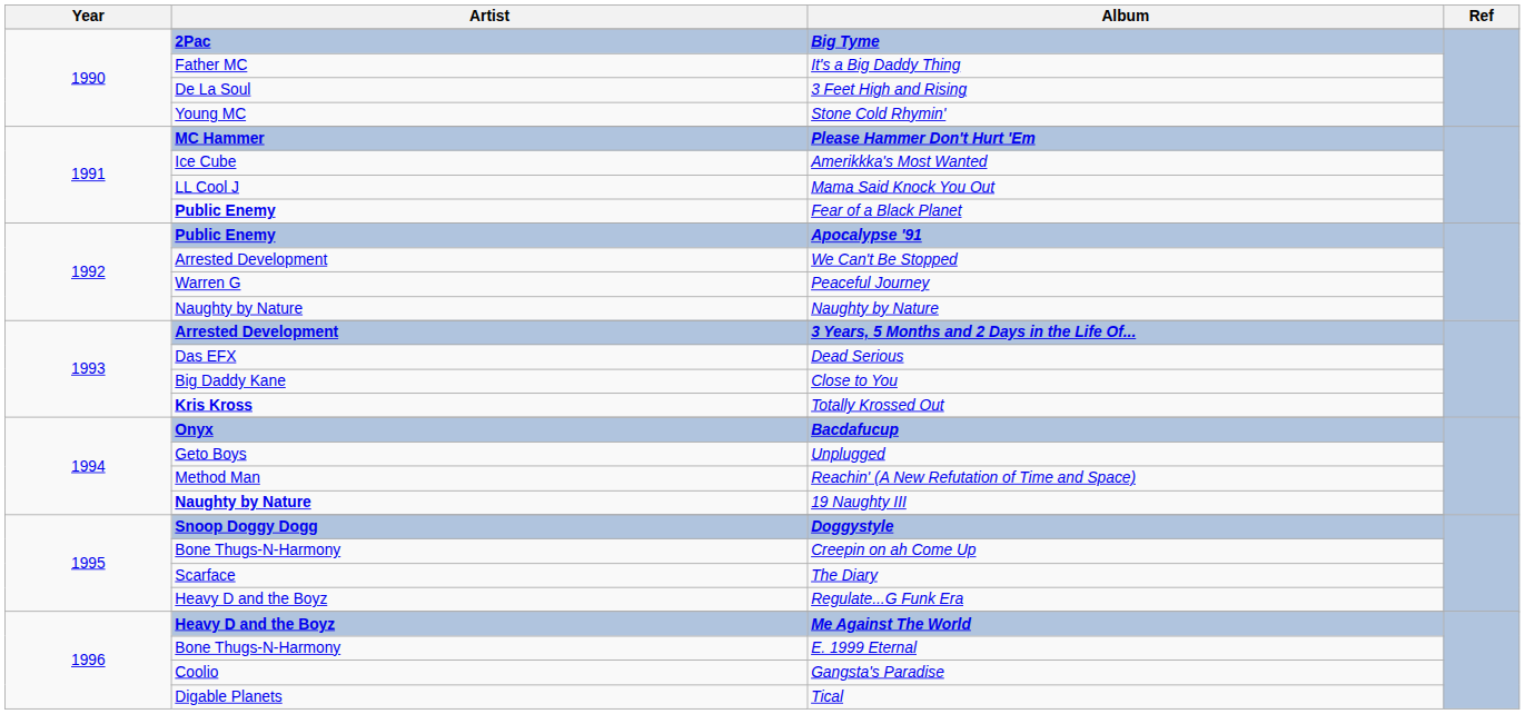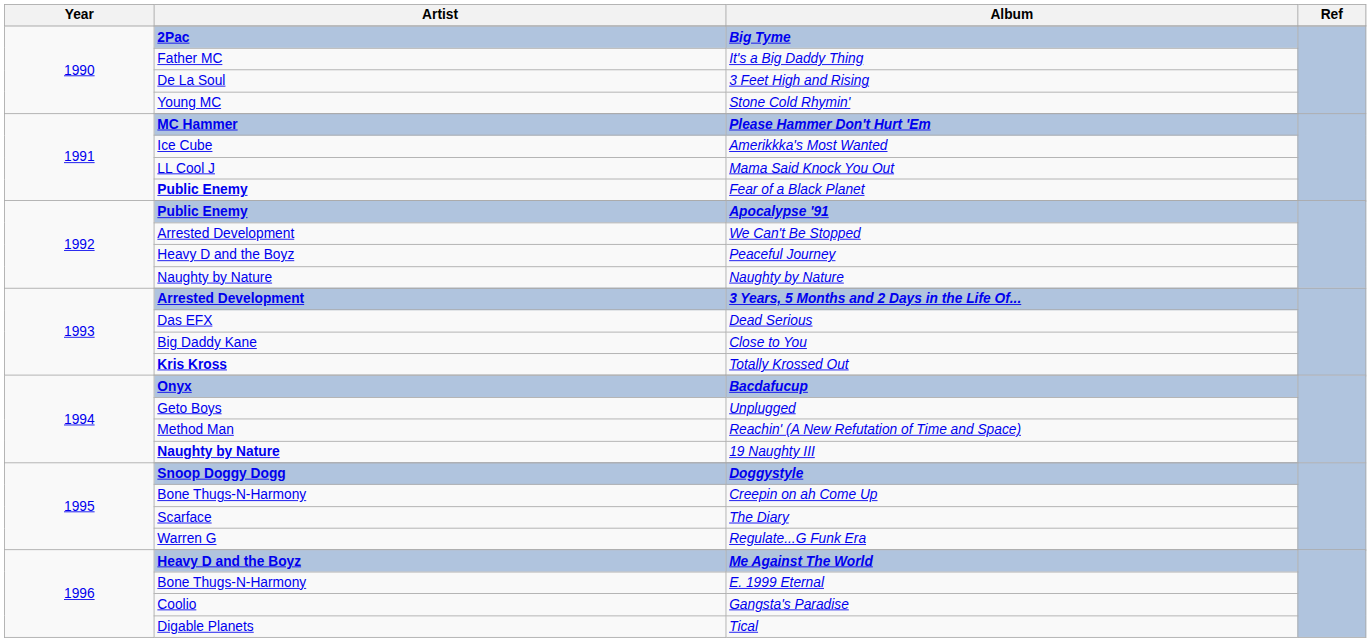 <table class="wikitable" style="width:100%;">
 <tr style="background:#bebebe;">
 <th style="width:11%;">Year</th>
 <th style="width:42%;">Artist</th>
 <th style="width:42%;">Album</th>
 <th style="width:5%;">Ref</th>
 </tr>
 <tr>
 <td rowspan="5" align="center"><a href='#'>1990</a></td>
 </tr>
 <tr style="background:#B0C4DE">
 <td><strong><a href='#'>2Pac</a></strong></td>
 <td><strong><em><a href='#'>Big Tyme</a></em></strong></td>
 <td rowspan="5" align="center"></td>
 </tr>
 <tr>
 <td><a href='#'>Father MC</a></td>
 <td><em><a href='#'>It's a Big Daddy Thing</a></em></td>
 </tr>
 <tr>
 <td><a href='#'>De La Soul</a></td>
 <td><em><a href='#'>3 Feet High and Rising</a></em></td>
 </tr>
 <tr>
 <td><a href='#'>Young MC</a></td>
 <td><em><a href='#'>Stone Cold Rhymin'</a></em></td>
 </tr>
 <tr>
 <td rowspan="5" align="center"><a href='#'>1991</a></td>
 </tr>
 <tr style="background:#B0C4DE">
 <td><strong><a href='#'>MC Hammer</a></strong></td>
 <td><strong><em><a href='#'>Please Hammer Don't Hurt 'Em</a></em></strong></td>
 <td rowspan="5" align="center"></td>
 </tr>
 <tr>
 <td><a href='#'>Ice Cube</a></td>
 <td><em><a href='#'>Amerikkka's Most Wanted</a></em></td>
 </tr>
 <tr>
 <td><a href='#'>LL Cool J</a></td>
 <td><em><a href='#'>Mama Said Knock You Out</a></em></td>
 </tr>
 <tr>
 <td><strong><a href='#'>Public Enemy</a></strong></td>
 <td><em><a href='#'>Fear of a Black Planet</a></em></td>
 </tr>
 <tr>
 <td rowspan="5" align="center"><a href='#'>1992</a></td>
 </tr>
 <tr style="background:#B0C4DE">
 <td><strong><a href='#'>Public Enemy</a></strong></td>
 <td><strong><em><a href='#'>Apocalypse '91</a></em></strong></td>
 <td rowspan="5" align="center"></td>
 </tr>
 <tr>
 <td><a href='#'>Arrested Development</a></td>
 <td><em><a href='#'>We Can't Be Stopped</a></em></td>
 </tr>
 <tr>
-<td><a href='#'>Warren G</a></td>
+<td><a href='#'>Heavy D and the Boyz</a></td>
 <td><em><a href='#'>Peaceful Journey</a></em></td>
 </tr>
 <tr>
 <td><a href='#'>Naughty by Nature</a></td>
 <td><em><a href='#'>Naughty by Nature</a></em></td>
 </tr>
 <tr>
 <td rowspan="5" align="center"><a href='#'>1993</a></td>
 </tr>
 <tr style="background:#B0C4DE">
 <td><strong><a href='#'>Arrested Development</a></strong></td>
 <td><strong><em><a href='#'>3 Years, 5 Months and 2 Days in the Life Of...</a></em></strong></td>
 <td rowspan="5" align="center"></td>
 </tr>
 <tr>
 <td><a href='#'>Das EFX</a></td>
 <td><em><a href='#'>Dead Serious</a></em></td>
 </tr>
 <tr>
 <td><a href='#'>Big Daddy Kane</a></td>
 <td><em><a href='#'>Close to You</a></em></td>
 </tr>
 <tr>
 <td><strong><a href='#'>Kris Kross</a></strong></td>
 <td><em><a href='#'>Totally Krossed Out</a></em></td>
 </tr>
 <tr>
 <td rowspan="5" align="center"><a href='#'>1994</a></td>
 </tr>
 <tr style="background:#B0C4DE">
 <td><strong><a href='#'>Onyx</a></strong></td>
 <td><strong><em><a href='#'>Bacdafucup</a></em></strong></td>
 <td rowspan="5" align="center"></td>
 </tr>
 <tr>
 <td><a href='#'>Geto Boys</a></td>
 <td><em><a href='#'>Unplugged</a></em></td>
 </tr>
 <tr>
 <td><a href='#'>Method Man</a></td>
 <td><em><a href='#'>Reachin' (A New Refutation of Time and Space)</a></em></td>
 </tr>
 <tr>
 <td><strong><a href='#'>Naughty by Nature</a></strong></td>
 <td><em><a href='#'>19 Naughty III</a></em></td>
 </tr>
 <tr>
 <td rowspan="5" align="center"><a href='#'>1995</a></td>
 </tr>
 <tr style="background:#B0C4DE">
 <td><strong><a href='#'>Snoop Doggy Dogg</a></strong></td>
 <td><strong><em><a href='#'>Doggystyle</a></em></strong></td>
 <td rowspan="5" align="center"></td>
 </tr>
 <tr>
 <td><a href='#'>Bone Thugs-N-Harmony</a></td>
 <td><em><a href='#'>Creepin on ah Come Up</a></em></td>
 </tr>
 <tr>
 <td><a href='#'>Scarface</a></td>
 <td><em><a href='#'>The Diary</a></em></td>
 </tr>
 <tr>
-<td><a href='#'>Heavy D and the Boyz</a></td>
+<td><a href='#'>Warren G</a></td>
 <td><em><a href='#'>Regulate...G Funk Era</a></em></td>
 </tr>
 <tr>
 <td rowspan="5" align="center"><a href='#'>1996</a></td>
 </tr>
 <tr style="background:#B0C4DE">
 <td><strong><a href='#'>Heavy D and the Boyz</a></strong></td>
 <td><strong><em><a href='#'>Me Against The World</a></em></strong></td>
 <td rowspan="5" align="center"></td>
 </tr>
 <tr>
 <td><a href='#'>Bone Thugs-N-Harmony</a></td>
 <td><em><a href='#'>E. 1999 Eternal</a></em></td>
 </tr>
 <tr>
 <td><a href='#'>Coolio</a></td>
 <td><em><a href='#'>Gangsta's Paradise</a></em></td>
 </tr>
 <tr>
 <td><a href='#'>Digable Planets</a></td>
 <td><em><a href='#'>Tical</a></em></td>
 </tr>
 </table>
